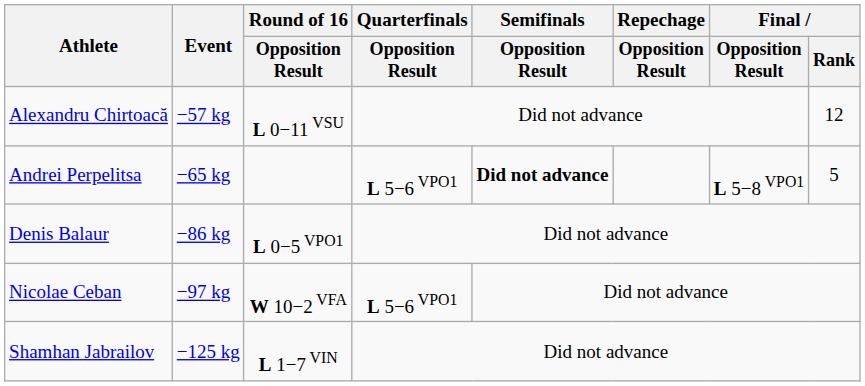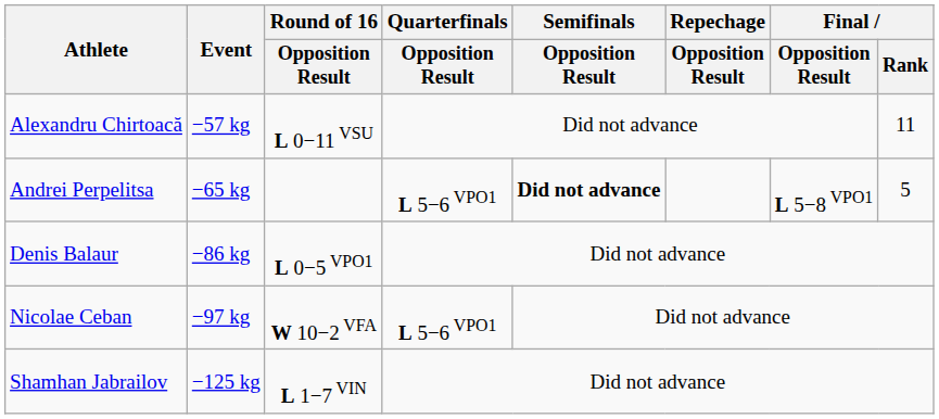 <table class="wikitable" style="text-align:center; font-size:90%">
 <tr>
 <th rowspan=2>Athlete</th>
 <th rowspan=2>Event</th>
 <th>Round of 16</th>
 <th>Quarterfinals</th>
 <th>Semifinals</th>
 <th>Repechage</th>
 <th colspan=2>Final / </th>
 </tr>
 <tr style="font-size: 95%">
 <th>Opposition<br>Result</th>
 <th>Opposition<br>Result</th>
 <th>Opposition<br>Result</th>
 <th>Opposition<br>Result</th>
 <th>Opposition<br>Result</th>
 <th>Rank</th>
 </tr>
 <tr>
 <td align=left><a href='#'>Alexandru Chirtoacă</a></td>
 <td align=left><a href='#'>−57 kg</a></td>
 <td><br><strong>L</strong> 0−11<sup> VSU</sup></td>
 <td colspan=4>Did not advance</td>
-<td>12</td>
+<td>11</td>
 </tr>
 <tr>
 <td align=left><a href='#'>Andrei Perpelitsa</a></td>
 <td align=left><a href='#'>−65 kg</a></td>
 <td></td>
 <td><br><strong>L</strong> 5−6<sup> VPO1</sup></td>
 <td><strong>Did not advance</strong></td>
 <td></td>
 <td colspan=1><br><strong>L</strong> 5−8<sup> VPO1</sup></td>
 <td>5</td>
 </tr>
 <tr>
 <td align=left><a href='#'>Denis Balaur</a></td>
 <td align=left><a href='#'>−86 kg</a></td>
 <td><br><strong>L</strong> 0−5<sup> VPO1</sup></td>
 <td colspan=5>Did not advance</td>
 </tr>
 <tr>
 <td align=left><a href='#'>Nicolae Ceban</a></td>
 <td align=left><a href='#'>−97 kg</a></td>
 <td><br><strong>W</strong> 10−2<sup> VFA</sup></td>
 <td><br><strong>L</strong> 5−6<sup> VPO1</sup></td>
 <td colspan=4>Did not advance</td>
 </tr>
 <tr>
 <td align=left><a href='#'>Shamhan Jabrailov</a></td>
 <td align=left><a href='#'>−125 kg</a></td>
 <td><br><strong>L</strong> 1−7<sup> VIN</sup></td>
 <td colspan=5>Did not advance</td>
 </tr>
 </table>
